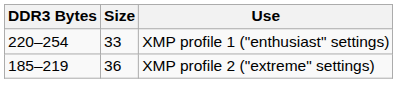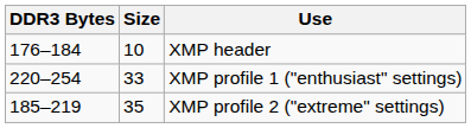 <table class=wikitable>
 <tr>
 <th>DDR3 Bytes</th>
 <th>Size</th>
 <th>Use</th>
+</tr>
+<tr>
+<td>176–184</td>
+<td>10</td>
+<td>XMP header</td>
 </tr>
 <tr>
 <td>220–254</td>
 <td>33</td>
 <td>XMP profile 1 ("enthusiast" settings)</td>
 </tr>
 <tr>
 <td>185–219</td>
-<td>36</td>
+<td>35</td>
 <td>XMP profile 2 ("extreme" settings)</td>
 </tr>
 </table>
